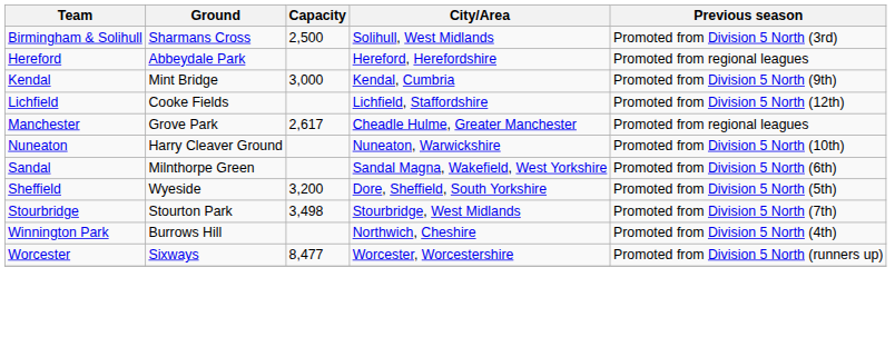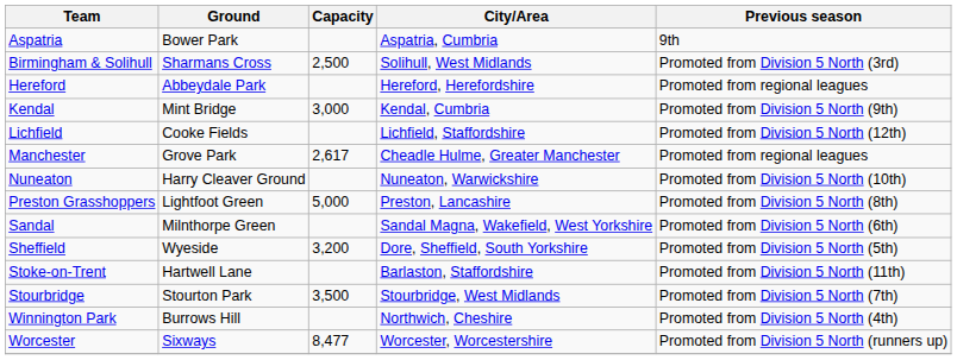 <table class="wikitable sortable">
 <tr>
 <th>Team</th>
 <th>Ground</th>
 <th>Capacity</th>
 <th>City/Area</th>
 <th>Previous season</th>
+</tr>
+<tr>
+<td><a href='#'>Aspatria</a></td>
+<td>Bower Park</td>
+<td></td>
+<td><a href='#'>Aspatria</a>, <a href='#'>Cumbria</a></td>
+<td>9th</td>
 </tr>
 <tr>
 <td><a href='#'>Birmingham & Solihull</a></td>
 <td><a href='#'>Sharmans Cross</a></td>
 <td>2,500</td>
 <td><a href='#'>Solihull</a>, <a href='#'>West Midlands</a></td>
 <td>Promoted from <a href='#'>Division 5 North</a> (3rd)</td>
 </tr>
 <tr>
 <td><a href='#'>Hereford</a></td>
 <td><a href='#'>Abbeydale Park</a></td>
 <td></td>
 <td><a href='#'>Hereford</a>, <a href='#'>Herefordshire</a></td>
 <td>Promoted from regional leagues</td>
 </tr>
 <tr>
 <td><a href='#'>Kendal</a></td>
 <td>Mint Bridge</td>
 <td>3,000</td>
 <td><a href='#'>Kendal</a>, <a href='#'>Cumbria</a></td>
 <td>Promoted from <a href='#'>Division 5 North</a> (9th)</td>
 </tr>
 <tr>
 <td><a href='#'>Lichfield</a></td>
 <td>Cooke Fields</td>
 <td></td>
 <td><a href='#'>Lichfield</a>, <a href='#'>Staffordshire</a></td>
 <td>Promoted from <a href='#'>Division 5 North</a> (12th)</td>
 </tr>
 <tr>
 <td><a href='#'>Manchester</a></td>
 <td>Grove Park</td>
 <td>2,617</td>
 <td><a href='#'>Cheadle Hulme</a>, <a href='#'>Greater Manchester</a></td>
 <td>Promoted from regional leagues</td>
 </tr>
 <tr>
 <td><a href='#'>Nuneaton</a></td>
 <td>Harry Cleaver Ground</td>
 <td></td>
 <td><a href='#'>Nuneaton</a>, <a href='#'>Warwickshire</a></td>
 <td>Promoted from <a href='#'>Division 5 North</a> (10th)</td>
 </tr>
 <tr>
+<td><a href='#'>Preston Grasshoppers</a></td>
+<td>Lightfoot Green</td>
+<td>5,000</td>
+<td><a href='#'>Preston</a>, <a href='#'>Lancashire</a></td>
+<td>Promoted from <a href='#'>Division 5 North</a> (8th)</td>
+</tr>
+<tr>
 <td><a href='#'>Sandal</a></td>
 <td>Milnthorpe Green</td>
 <td></td>
 <td><a href='#'>Sandal Magna</a>, <a href='#'>Wakefield</a>, <a href='#'>West Yorkshire</a></td>
 <td>Promoted from <a href='#'>Division 5 North</a> (6th)</td>
 </tr>
 <tr>
 <td><a href='#'>Sheffield</a></td>
 <td>Wyeside</td>
 <td>3,200</td>
 <td><a href='#'>Dore</a>, <a href='#'>Sheffield</a>, <a href='#'>South Yorkshire</a></td>
 <td>Promoted from <a href='#'>Division 5 North</a> (5th)</td>
 </tr>
 <tr>
+<td><a href='#'>Stoke-on-Trent</a></td>
+<td>Hartwell Lane</td>
+<td></td>
+<td><a href='#'>Barlaston</a>, <a href='#'>Staffordshire</a></td>
+<td>Promoted from <a href='#'>Division 5 North</a> (11th)</td>
+</tr>
+<tr>
 <td><a href='#'>Stourbridge</a></td>
 <td>Stourton Park</td>
-<td>3,498</td>
+<td>3,500</td>
 <td><a href='#'>Stourbridge</a>, <a href='#'>West Midlands</a></td>
 <td>Promoted from <a href='#'>Division 5 North</a> (7th)</td>
 </tr>
 <tr>
 <td><a href='#'>Winnington Park</a></td>
 <td>Burrows Hill</td>
 <td></td>
 <td><a href='#'>Northwich</a>, <a href='#'>Cheshire</a></td>
 <td>Promoted from <a href='#'>Division 5 North</a> (4th)</td>
 </tr>
 <tr>
 <td><a href='#'>Worcester</a></td>
 <td><a href='#'>Sixways</a></td>
 <td>8,477</td>
 <td><a href='#'>Worcester</a>, <a href='#'>Worcestershire</a></td>
 <td>Promoted from <a href='#'>Division 5 North</a> (runners up)</td>
 </tr>
 <tr>
 </tr>
 </table>
